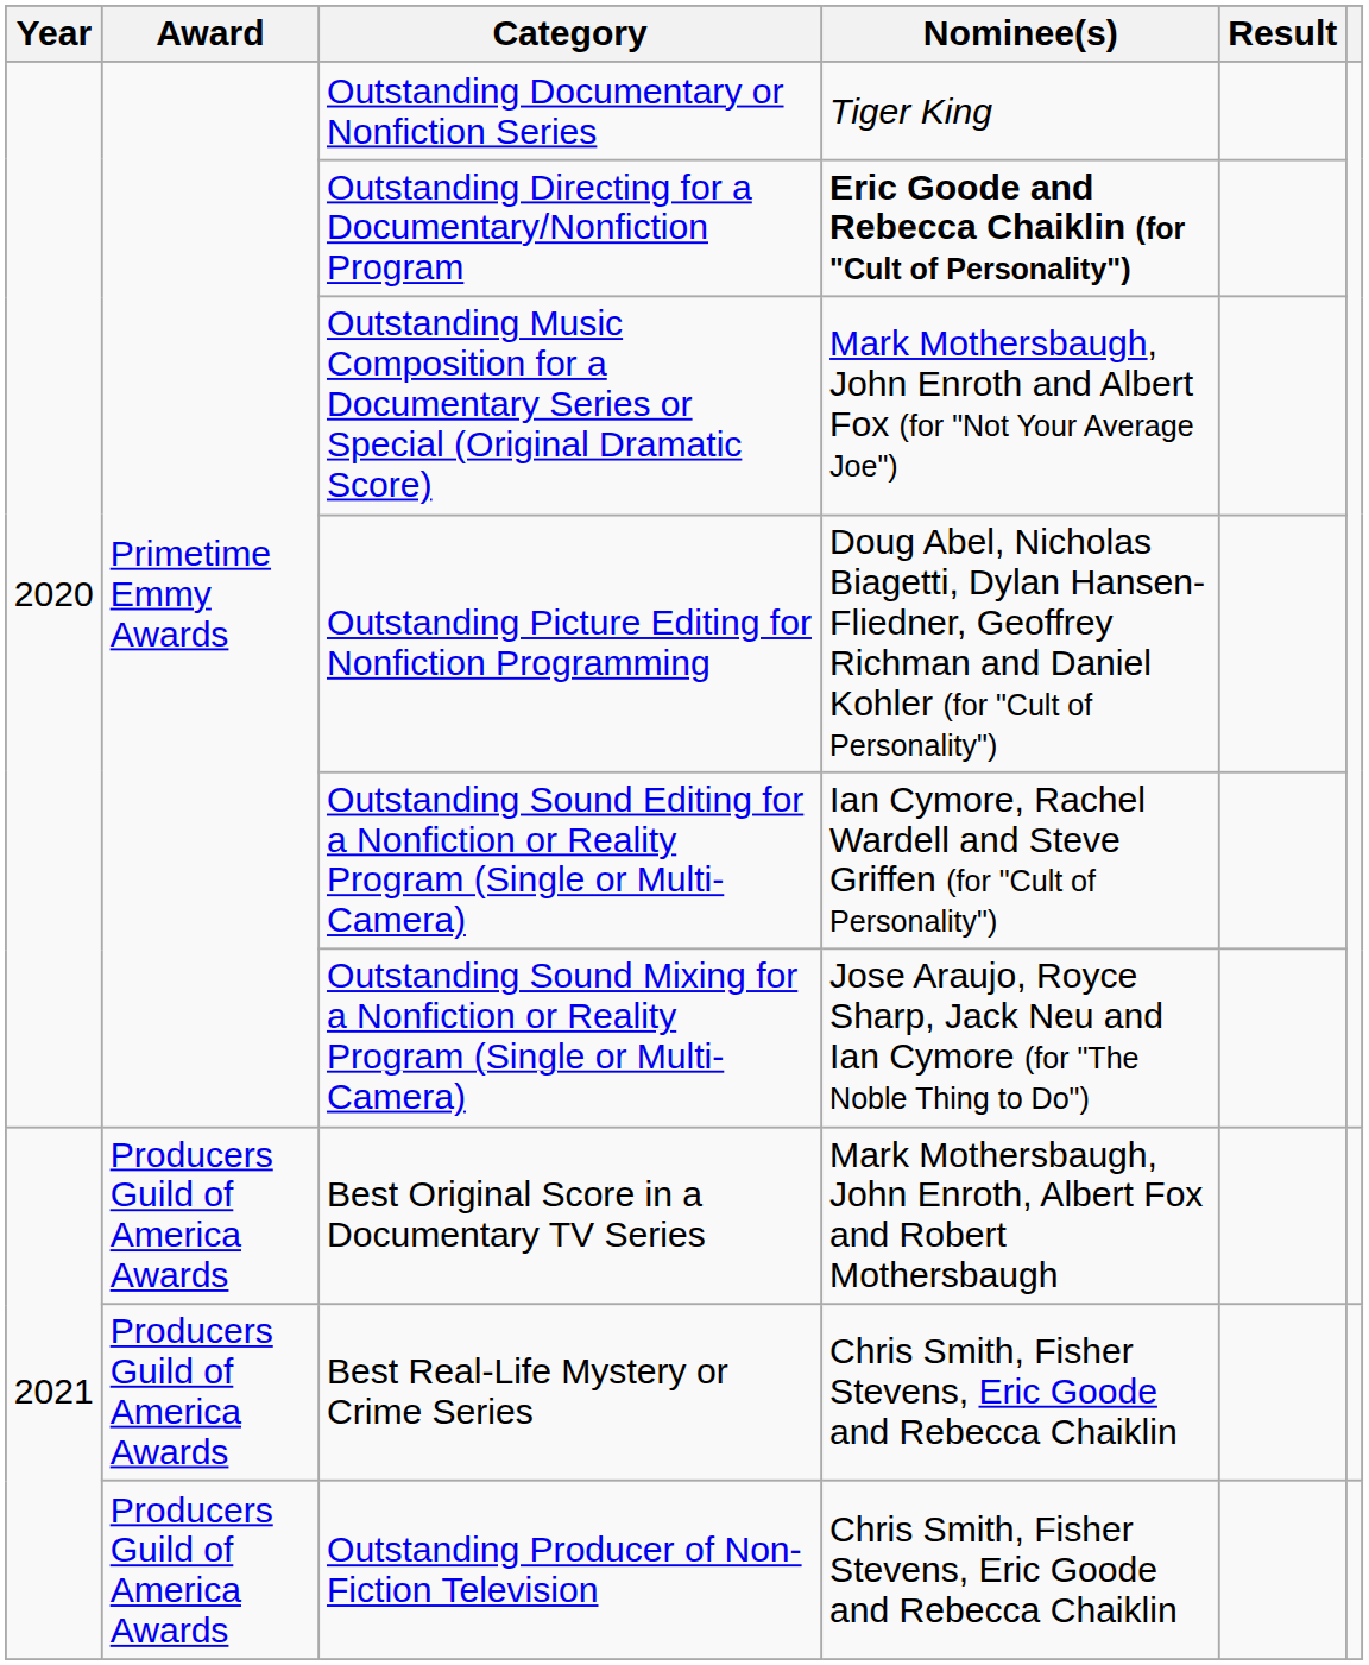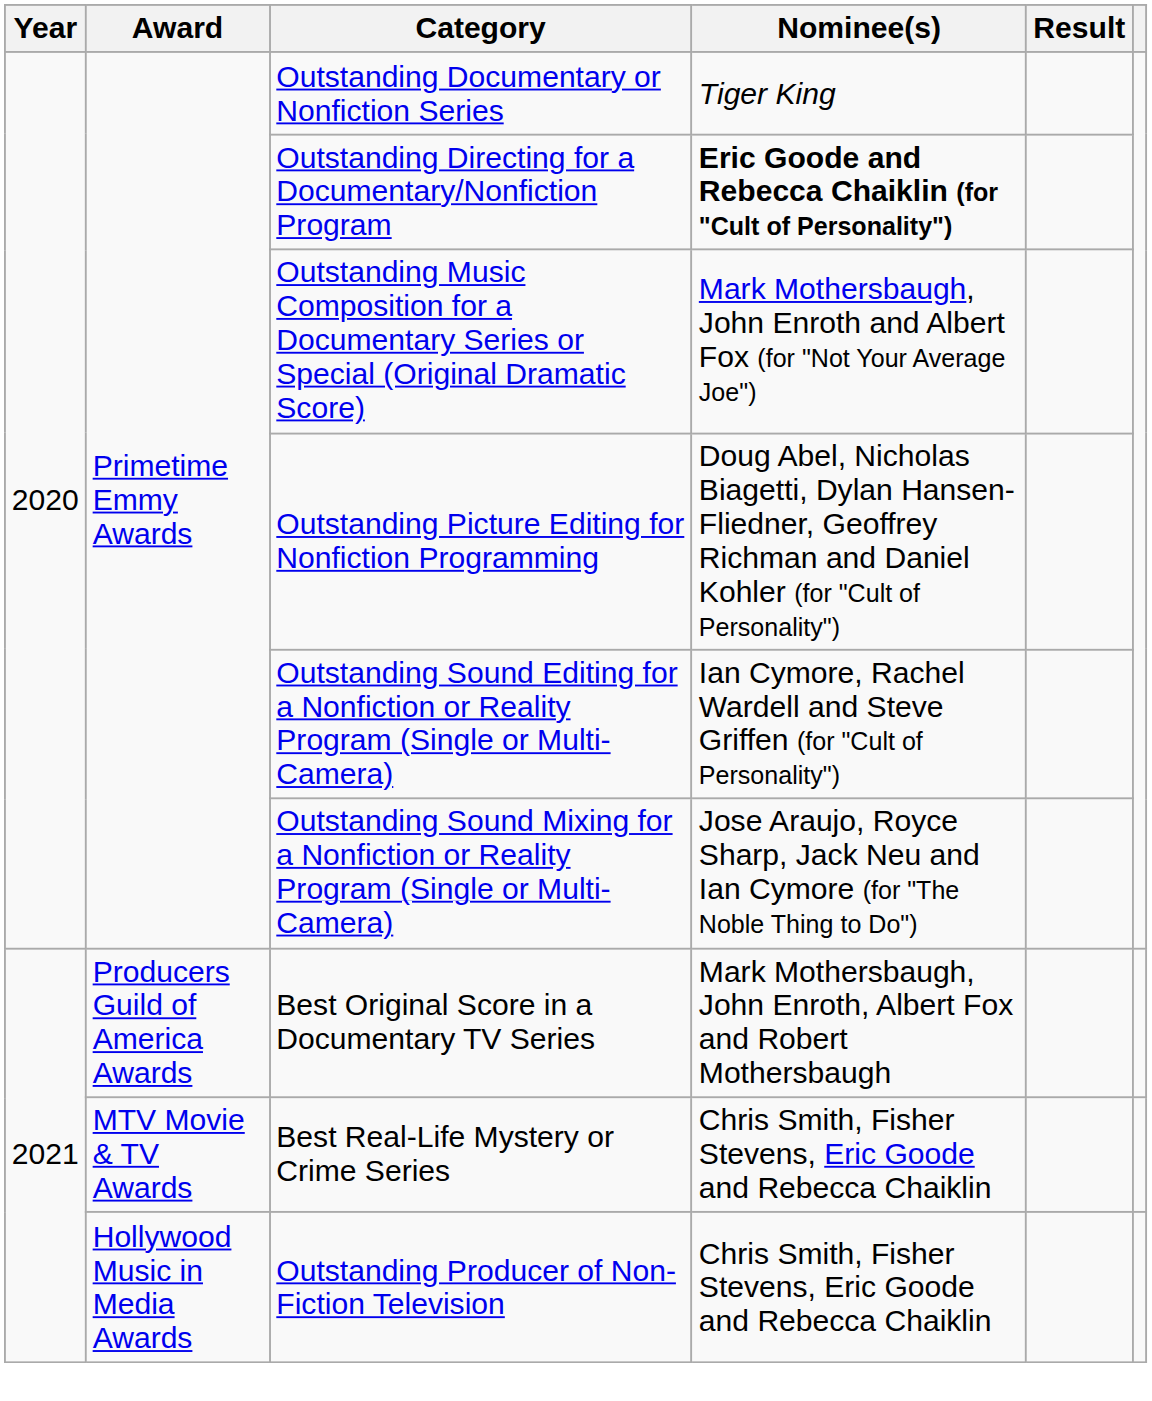 <table class="wikitable sortable">
 <tr>
 <th>Year</th>
 <th>Award</th>
 <th>Category</th>
 <th>Nominee(s)</th>
 <th>Result</th>
 <th></th>
 </tr>
 <tr>
 <td rowspan="6" style="text-align:center;">2020</td>
 <td rowspan="6"><a href='#'>Primetime Emmy Awards</a></td>
 <td><a href='#'>Outstanding Documentary or Nonfiction Series</a></td>
 <td><em>Tiger King</em></td>
 <td></td>
 <td align="center" rowspan="6"></td>
 </tr>
 <tr>
 <td><a href='#'>Outstanding Directing for a Documentary/Nonfiction Program</a></td>
 <td><strong>Eric Goode and Rebecca Chaiklin <small>(for "Cult of Personality")</small></strong></td>
 <td></td>
 </tr>
 <tr>
 <td><a href='#'>Outstanding Music Composition for a Documentary Series or Special (Original Dramatic Score)</a></td>
 <td><a href='#'>Mark Mothersbaugh</a>, John Enroth and Albert Fox <small>(for "Not Your Average Joe")</small></td>
 <td></td>
 </tr>
 <tr>
 <td><a href='#'>Outstanding Picture Editing for Nonfiction Programming</a></td>
 <td>Doug Abel, Nicholas Biagetti, Dylan Hansen-Fliedner, Geoffrey Richman and Daniel Kohler <small>(for "Cult of Personality")</small></td>
 <td></td>
 </tr>
 <tr>
 <td><a href='#'>Outstanding Sound Editing for a Nonfiction or Reality Program (Single or Multi-Camera)</a></td>
 <td>Ian Cymore, Rachel Wardell and Steve Griffen <small>(for "Cult of Personality")</small></td>
 <td></td>
 </tr>
 <tr>
 <td><a href='#'>Outstanding Sound Mixing for a Nonfiction or Reality Program (Single or Multi-Camera)</a></td>
 <td>Jose Araujo, Royce Sharp, Jack Neu and Ian Cymore <small>(for "The Noble Thing to Do")</small></td>
 <td></td>
 </tr>
 <tr>
 <td rowspan="3" style="text-align:center;">2021</td>
 <td><a href='#'>Producers Guild of America Awards</a></td>
 <td>Best Original Score in a Documentary TV Series</td>
 <td>Mark Mothersbaugh, John Enroth, Albert Fox and Robert Mothersbaugh</td>
 <td></td>
 <td align="center"></td>
 </tr>
 <tr>
-<td><a href='#'>Producers Guild of America Awards</a></td>
+<td><a href='#'>MTV Movie & TV Awards</a></td>
 <td>Best Real-Life Mystery or Crime Series</td>
 <td>Chris Smith, Fisher Stevens, <a href='#'>Eric Goode</a> and Rebecca Chaiklin</td>
 <td></td>
 <td align="center"></td>
 </tr>
 <tr>
-<td><a href='#'>Producers Guild of America Awards</a></td>
+<td><a href='#'>Hollywood Music in Media Awards</a></td>
 <td><a href='#'>Outstanding Producer of Non-Fiction Television</a></td>
 <td>Chris Smith, Fisher Stevens, Eric Goode and Rebecca Chaiklin</td>
 <td></td>
 <td align="center"></td>
 </tr>
 </table>
